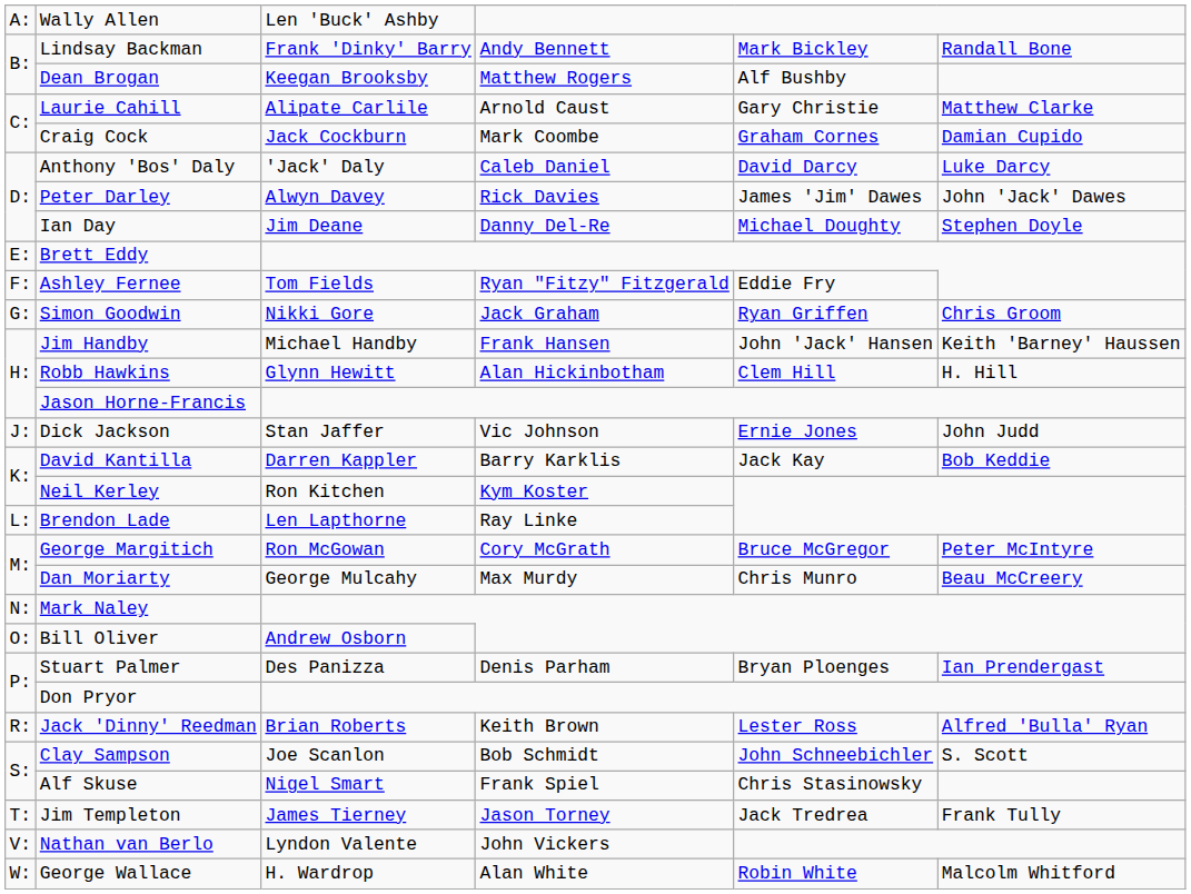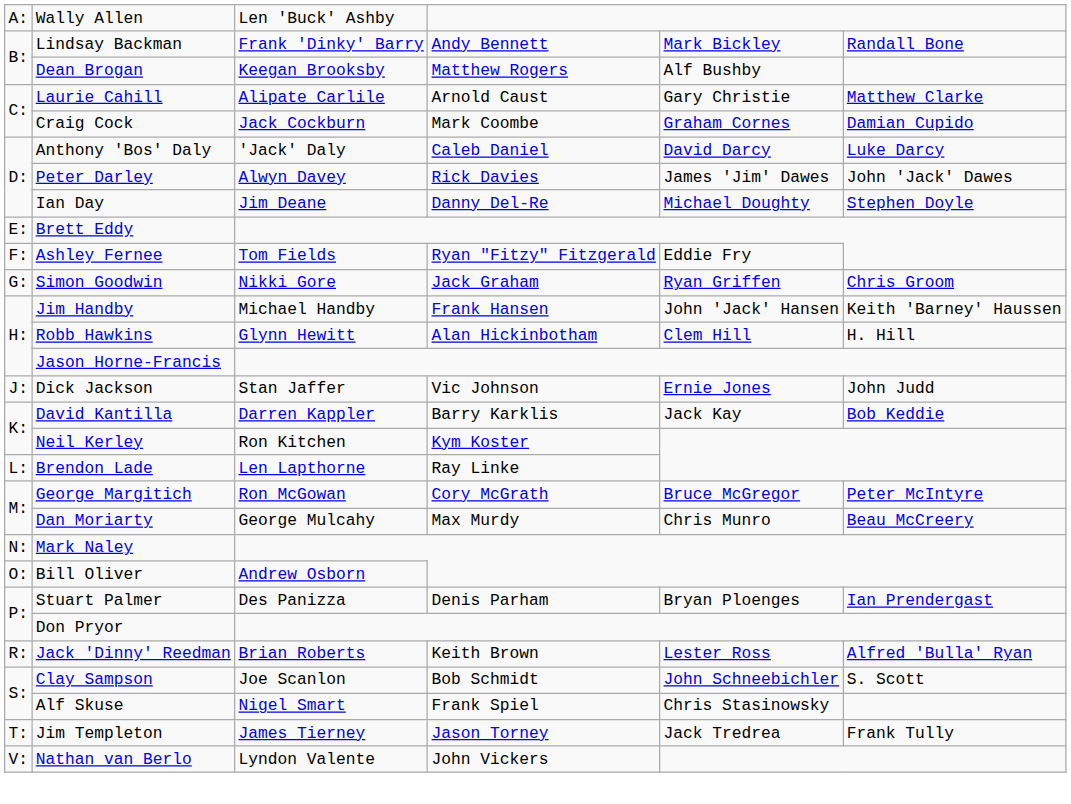 <table class=wikitable>
 <tr>
 <td>A:</td>
 <td>Wally Allen</td>
 <td>Len 'Buck' Ashby</td>
 </tr>
 <tr>
 <td rowspan="2">B:</td>
 <td>Lindsay Backman</td>
 <td><a href='#'>Frank 'Dinky' Barry</a></td>
 <td><a href='#'>Andy Bennett</a></td>
 <td><a href='#'>Mark Bickley</a></td>
 <td><a href='#'>Randall Bone</a></td>
 </tr>
 <tr>
 <td><a href='#'>Dean Brogan</a></td>
 <td><a href='#'>Keegan Brooksby</a></td>
 <td><a href='#'>Matthew Rogers</a></td>
 <td>Alf Bushby</td>
 </tr>
 <tr>
 <td rowspan="2">C:</td>
 <td><a href='#'>Laurie Cahill</a></td>
 <td><a href='#'>Alipate Carlile</a></td>
 <td>Arnold Caust</td>
 <td>Gary Christie</td>
 <td><a href='#'>Matthew Clarke</a></td>
 </tr>
 <tr>
 <td>Craig Cock</td>
 <td><a href='#'>Jack Cockburn</a></td>
 <td>Mark Coombe</td>
 <td><a href='#'>Graham Cornes</a></td>
 <td><a href='#'>Damian Cupido</a></td>
 </tr>
 <tr>
 <td rowspan="3">D:</td>
 <td>Anthony 'Bos' Daly</td>
 <td>'Jack' Daly</td>
 <td><a href='#'>Caleb Daniel</a></td>
 <td><a href='#'>David Darcy</a></td>
 <td><a href='#'>Luke Darcy</a></td>
 </tr>
 <tr>
 <td><a href='#'>Peter Darley</a></td>
 <td><a href='#'>Alwyn Davey</a></td>
 <td><a href='#'>Rick Davies</a></td>
 <td>James 'Jim' Dawes</td>
 <td>John 'Jack' Dawes</td>
 </tr>
 <tr>
 <td>Ian Day</td>
 <td><a href='#'>Jim Deane</a></td>
 <td><a href='#'>Danny Del-Re</a></td>
 <td><a href='#'>Michael Doughty</a></td>
 <td><a href='#'>Stephen Doyle</a></td>
 </tr>
 <tr>
 <td>E:</td>
 <td><a href='#'>Brett Eddy</a></td>
 </tr>
 <tr>
 <td>F:</td>
 <td><a href='#'>Ashley Fernee</a></td>
 <td><a href='#'>Tom Fields</a></td>
 <td><a href='#'>Ryan "Fitzy" Fitzgerald</a></td>
 <td>Eddie Fry</td>
 </tr>
 <tr>
 <td>G:</td>
 <td><a href='#'>Simon Goodwin</a></td>
 <td><a href='#'>Nikki Gore</a></td>
 <td><a href='#'>Jack Graham</a></td>
 <td><a href='#'>Ryan Griffen</a></td>
 <td><a href='#'>Chris Groom</a></td>
 </tr>
 <tr>
 <td rowspan="3">H:</td>
 <td><a href='#'>Jim Handby</a></td>
 <td>Michael Handby</td>
 <td><a href='#'>Frank Hansen</a></td>
 <td>John 'Jack' Hansen</td>
 <td>Keith 'Barney' Haussen</td>
 </tr>
 <tr>
 <td><a href='#'>Robb Hawkins</a></td>
 <td><a href='#'>Glynn Hewitt</a></td>
 <td><a href='#'>Alan Hickinbotham</a></td>
 <td><a href='#'>Clem Hill</a></td>
 <td>H. Hill</td>
 </tr>
 <tr>
 <td><a href='#'>Jason Horne-Francis</a></td>
 </tr>
 <tr>
 <td>J:</td>
 <td>Dick Jackson</td>
 <td>Stan Jaffer</td>
 <td>Vic Johnson</td>
 <td><a href='#'>Ernie Jones</a></td>
 <td>John Judd</td>
 </tr>
 <tr>
 <td rowspan="2">K:</td>
 <td><a href='#'>David Kantilla</a></td>
 <td><a href='#'>Darren Kappler</a></td>
 <td>Barry Karklis</td>
 <td>Jack Kay</td>
 <td><a href='#'>Bob Keddie</a></td>
 </tr>
 <tr>
 <td><a href='#'>Neil Kerley</a></td>
 <td>Ron Kitchen</td>
 <td><a href='#'>Kym Koster</a></td>
 </tr>
 <tr>
 <td>L:</td>
 <td><a href='#'>Brendon Lade</a></td>
 <td><a href='#'>Len Lapthorne</a></td>
 <td>Ray Linke</td>
 </tr>
 <tr>
 <td rowspan="2">M:</td>
 <td><a href='#'>George Margitich</a></td>
 <td><a href='#'>Ron McGowan</a></td>
 <td><a href='#'>Cory McGrath</a></td>
 <td><a href='#'>Bruce McGregor</a></td>
 <td><a href='#'>Peter McIntyre</a></td>
 </tr>
 <tr>
 <td><a href='#'>Dan Moriarty</a></td>
 <td>George Mulcahy</td>
 <td>Max Murdy</td>
 <td>Chris Munro</td>
 <td><a href='#'>Beau McCreery</a></td>
 </tr>
 <tr>
 <td>N:</td>
 <td><a href='#'>Mark Naley</a></td>
 </tr>
 <tr>
 <td>O:</td>
 <td>Bill Oliver</td>
 <td><a href='#'>Andrew Osborn</a></td>
 </tr>
 <tr>
 <td rowspan="2">P:</td>
 <td>Stuart Palmer</td>
 <td>Des Panizza</td>
 <td>Denis Parham</td>
 <td>Bryan Ploenges</td>
 <td><a href='#'>Ian Prendergast</a></td>
 </tr>
 <tr>
 <td>Don Pryor</td>
 </tr>
 <tr>
 <td>R:</td>
 <td><a href='#'>Jack 'Dinny' Reedman</a></td>
 <td><a href='#'>Brian Roberts</a></td>
 <td>Keith Brown</td>
 <td><a href='#'>Lester Ross</a></td>
 <td><a href='#'>Alfred 'Bulla' Ryan</a></td>
 </tr>
 <tr>
 <td rowspan="2">S:</td>
 <td><a href='#'>Clay Sampson</a></td>
 <td>Joe Scanlon</td>
 <td>Bob Schmidt</td>
 <td><a href='#'>John Schneebichler</a></td>
 <td>S. Scott</td>
 </tr>
 <tr>
 <td>Alf Skuse</td>
 <td><a href='#'>Nigel Smart</a></td>
 <td>Frank Spiel</td>
 <td>Chris Stasinowsky</td>
 </tr>
 <tr>
 <td>T:</td>
 <td>Jim Templeton</td>
 <td><a href='#'>James Tierney</a></td>
 <td><a href='#'>Jason Torney</a></td>
 <td>Jack Tredrea</td>
 <td>Frank Tully</td>
 </tr>
 <tr>
 <td>V:</td>
 <td><a href='#'>Nathan van Berlo</a></td>
 <td>Lyndon Valente</td>
 <td>John Vickers</td>
 </tr>
-<tr>
-<td>W:</td>
-<td>George Wallace</td>
-<td>H. Wardrop</td>
-<td>Alan White</td>
-<td><a href='#'>Robin White</a></td>
-<td>Malcolm Whitford</td>
-</tr>
 </table>
